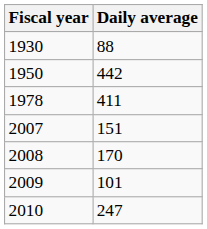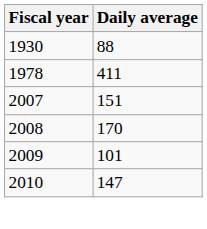 <table class="wikitable">
 <tr>
 <th>Fiscal year</th>
 <th>Daily average</th>
 </tr>
 <tr>
 <td>1930</td>
 <td>88</td>
-</tr>
-<tr>
-<td>1950</td>
-<td>442</td>
 </tr>
 <tr>
 <td>1978</td>
 <td>411</td>
 </tr>
 <tr>
 <td>2007</td>
 <td>151</td>
 </tr>
 <tr>
 <td>2008</td>
 <td>170</td>
 </tr>
 <tr>
 <td>2009</td>
 <td>101</td>
 </tr>
 <tr>
 <td>2010</td>
-<td>247</td>
+<td>147</td>
 </tr>
 </table>
